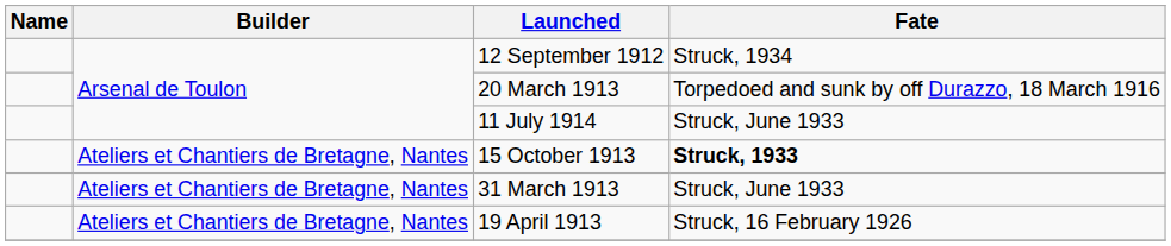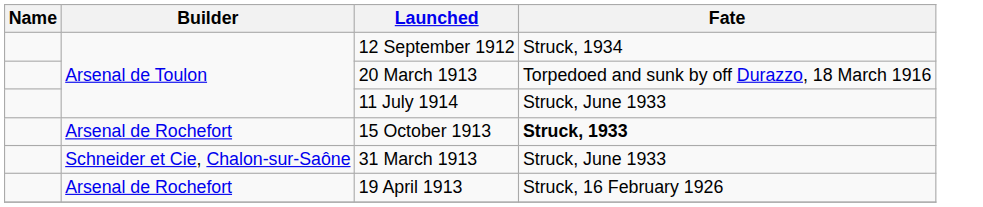 <table class="wikitable">
 <tr>
 <th>Name</th>
 <th>Builder</th>
 <th><a href='#'>Launched</a></th>
 <th>Fate</th>
 </tr>
 <tr>
 <td></td>
 <td rowspan=3><a href='#'>Arsenal de Toulon</a></td>
 <td>12 September 1912</td>
 <td>Struck, 1934</td>
 </tr>
 <tr>
 <td></td>
 <td>20 March 1913</td>
 <td>Torpedoed and sunk by  off <a href='#'>Durazzo</a>, 18 March 1916</td>
 </tr>
 <tr>
 <td></td>
 <td>11 July 1914</td>
 <td>Struck, June 1933</td>
 </tr>
 <tr>
 <td></td>
-<td><a href='#'>Ateliers et Chantiers de Bretagne</a>, <a href='#'>Nantes</a></td>
+<td><a href='#'>Arsenal de Rochefort</a></td>
 <td>15 October 1913</td>
 <td><strong>Struck, 1933</strong></td>
 </tr>
 <tr>
 <td></td>
-<td><a href='#'>Ateliers et Chantiers de Bretagne</a>, <a href='#'>Nantes</a></td>
+<td><a href='#'>Schneider et Cie</a>, <a href='#'>Chalon-sur-Saône</a></td>
 <td>31 March 1913</td>
 <td>Struck, June 1933</td>
 </tr>
 <tr>
 <td></td>
-<td><a href='#'>Ateliers et Chantiers de Bretagne</a>, <a href='#'>Nantes</a></td>
+<td><a href='#'>Arsenal de Rochefort</a></td>
 <td>19 April 1913</td>
 <td>Struck, 16 February 1926</td>
 </tr>
 <tr>
 </tr>
 </table>
